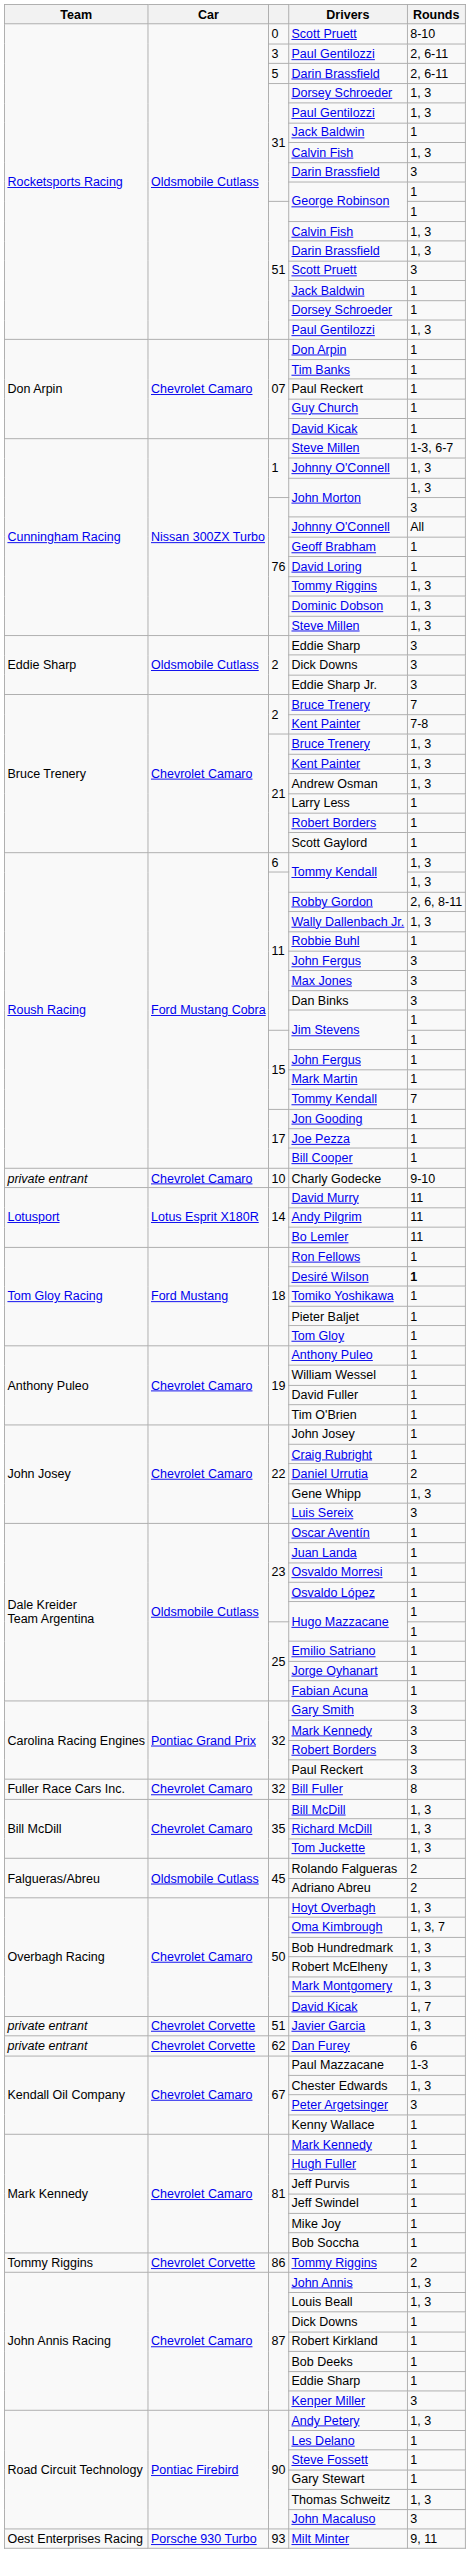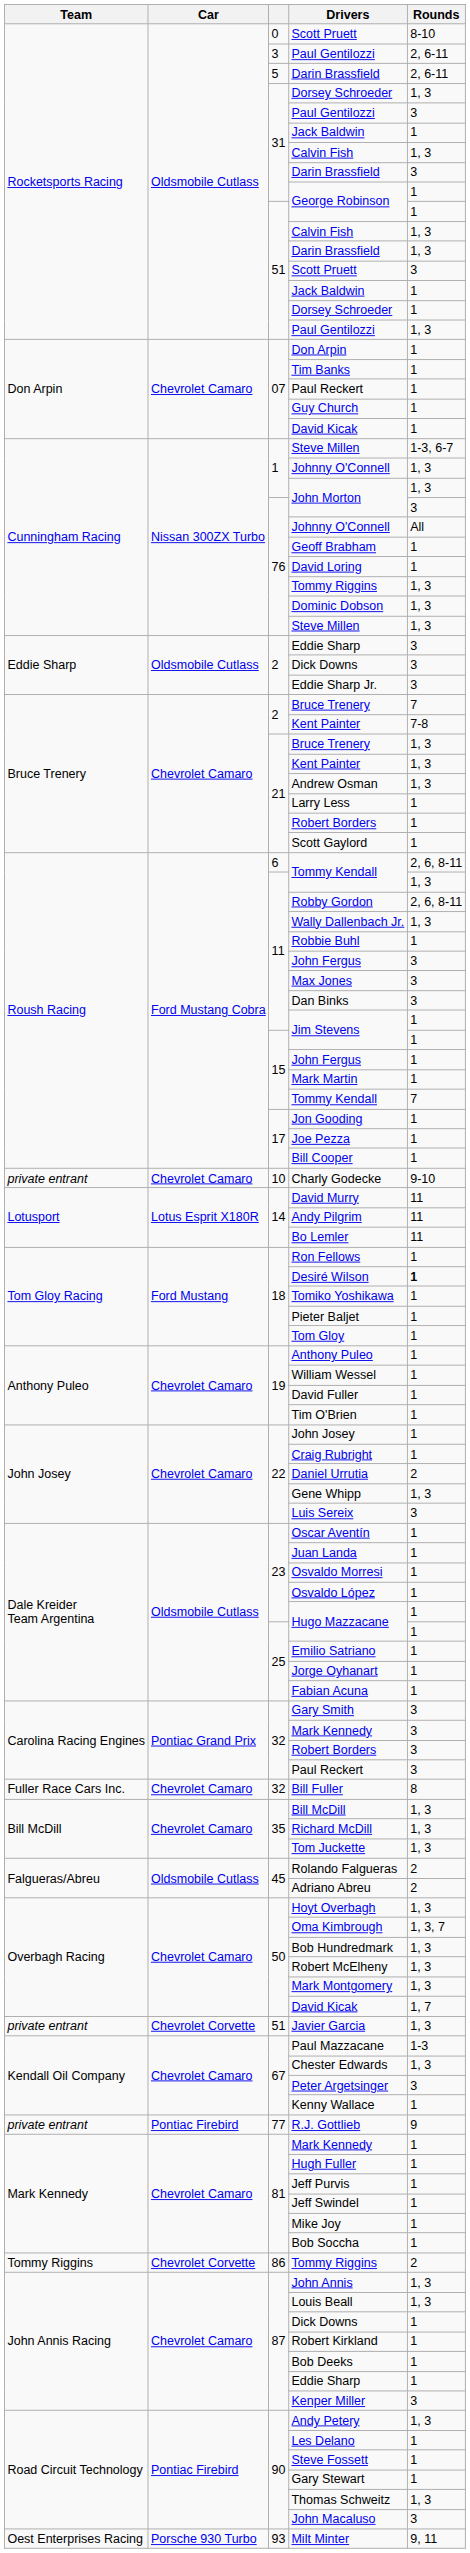 <table class="wikitable" style="font-size: 85%">
 <tr>
 <th>Team</th>
 <th>Car</th>
 <th></th>
 <th>Drivers</th>
 <th>Rounds</th>
 </tr>
 <tr>
 <td rowspan="16"> <a href='#'>Rocketsports Racing</a></td>
 <td rowspan="16"><a href='#'>Oldsmobile Cutlass</a></td>
 <td>0</td>
 <td> <a href='#'>Scott Pruett</a></td>
 <td>8-10</td>
 </tr>
 <tr>
 <td>3</td>
 <td> <a href='#'>Paul Gentilozzi</a></td>
 <td>2, 6-11</td>
 </tr>
 <tr>
 <td>5</td>
 <td> <a href='#'>Darin Brassfield</a></td>
 <td>2, 6-11</td>
 </tr>
 <tr>
 <td rowspan="6">31</td>
 <td> <a href='#'>Dorsey Schroeder</a></td>
 <td>1, 3</td>
 </tr>
 <tr>
 <td> <a href='#'>Paul Gentilozzi</a></td>
-<td>1, 3</td>
+<td>3</td>
 </tr>
 <tr>
 <td> <a href='#'>Jack Baldwin</a></td>
 <td>1</td>
 </tr>
 <tr>
 <td> <a href='#'>Calvin Fish</a></td>
 <td>1, 3</td>
 </tr>
 <tr>
 <td> <a href='#'>Darin Brassfield</a></td>
 <td>3</td>
 </tr>
 <tr>
 <td rowspan="2"> <a href='#'>George Robinson</a></td>
 <td>1</td>
 </tr>
 <tr>
 <td rowspan="7">51</td>
 <td>1</td>
 </tr>
 <tr>
 <td> <a href='#'>Calvin Fish</a></td>
 <td>1, 3</td>
 </tr>
 <tr>
 <td> <a href='#'>Darin Brassfield</a></td>
 <td>1, 3</td>
 </tr>
 <tr>
 <td> <a href='#'>Scott Pruett</a></td>
 <td>3</td>
 </tr>
 <tr>
 <td> <a href='#'>Jack Baldwin</a></td>
 <td>1</td>
 </tr>
 <tr>
 <td> <a href='#'>Dorsey Schroeder</a></td>
 <td>1</td>
 </tr>
 <tr>
 <td> <a href='#'>Paul Gentilozzi</a></td>
 <td>1, 3</td>
 </tr>
 <tr>
 <td rowspan="5"> Don Arpin</td>
 <td rowspan="5"><a href='#'>Chevrolet Camaro</a></td>
 <td rowspan="5">07</td>
 <td> <a href='#'>Don Arpin</a></td>
 <td>1</td>
 </tr>
 <tr>
 <td> <a href='#'>Tim Banks</a></td>
 <td>1</td>
 </tr>
 <tr>
 <td> Paul Reckert</td>
 <td>1</td>
 </tr>
 <tr>
 <td> <a href='#'>Guy Church</a></td>
 <td>1</td>
 </tr>
 <tr>
 <td> <a href='#'>David Kicak</a></td>
 <td>1</td>
 </tr>
 <tr>
 <td rowspan="10"> <a href='#'>Cunningham Racing</a></td>
 <td rowspan="10"><a href='#'>Nissan 300ZX Turbo</a></td>
 <td rowspan="3">1</td>
 <td> <a href='#'>Steve Millen</a></td>
 <td>1-3, 6-7</td>
 </tr>
 <tr>
 <td> <a href='#'>Johnny O'Connell</a></td>
 <td>1, 3</td>
 </tr>
 <tr>
 <td rowspan="2"> <a href='#'>John Morton</a></td>
 <td>1, 3</td>
 </tr>
 <tr>
 <td rowspan="7">76</td>
 <td>3</td>
 </tr>
 <tr>
 <td> <a href='#'>Johnny O'Connell</a></td>
 <td>All</td>
 </tr>
 <tr>
 <td> <a href='#'>Geoff Brabham</a></td>
 <td>1</td>
 </tr>
 <tr>
 <td> <a href='#'>David Loring</a></td>
 <td>1</td>
 </tr>
 <tr>
 <td> <a href='#'>Tommy Riggins</a></td>
 <td>1, 3</td>
 </tr>
 <tr>
 <td> <a href='#'>Dominic Dobson</a></td>
 <td>1, 3</td>
 </tr>
 <tr>
 <td> <a href='#'>Steve Millen</a></td>
 <td>1, 3</td>
 </tr>
 <tr>
 <td rowspan="3"> Eddie Sharp</td>
 <td rowspan="3"><a href='#'>Oldsmobile Cutlass</a></td>
 <td rowspan="3">2</td>
 <td> Eddie Sharp</td>
 <td>3</td>
 </tr>
 <tr>
 <td> Dick Downs</td>
 <td>3</td>
 </tr>
 <tr>
 <td> Eddie Sharp Jr.</td>
 <td>3</td>
 </tr>
 <tr>
 <td rowspan="8"> Bruce Trenery</td>
 <td rowspan="8"><a href='#'>Chevrolet Camaro</a></td>
 <td rowspan="2">2</td>
 <td> <a href='#'>Bruce Trenery</a></td>
 <td>7</td>
 </tr>
 <tr>
 <td> <a href='#'>Kent Painter</a></td>
 <td>7-8</td>
 </tr>
 <tr>
 <td rowspan="6">21</td>
 <td> <a href='#'>Bruce Trenery</a></td>
 <td>1, 3</td>
 </tr>
 <tr>
 <td> <a href='#'>Kent Painter</a></td>
 <td>1, 3</td>
 </tr>
 <tr>
 <td> Andrew Osman</td>
 <td>1, 3</td>
 </tr>
 <tr>
 <td> Larry Less</td>
 <td>1</td>
 </tr>
 <tr>
 <td> <a href='#'>Robert Borders</a></td>
 <td>1</td>
 </tr>
 <tr>
 <td> Scott Gaylord</td>
 <td>1</td>
 </tr>
 <tr>
 <td rowspan="16"> <a href='#'>Roush Racing</a></td>
 <td rowspan="16"><a href='#'>Ford Mustang Cobra</a></td>
 <td>6</td>
 <td rowspan="2"> <a href='#'>Tommy Kendall</a></td>
-<td>1, 3</td>
+<td>2, 6, 8-11</td>
 </tr>
 <tr>
 <td rowspan="8">11</td>
 <td>1, 3</td>
 </tr>
 <tr>
 <td> <a href='#'>Robby Gordon</a></td>
 <td>2, 6, 8-11</td>
 </tr>
 <tr>
 <td> <a href='#'>Wally Dallenbach Jr.</a></td>
 <td>1, 3</td>
 </tr>
 <tr>
 <td> <a href='#'>Robbie Buhl</a></td>
 <td>1</td>
 </tr>
 <tr>
 <td> <a href='#'>John Fergus</a></td>
 <td>3</td>
 </tr>
 <tr>
 <td> <a href='#'>Max Jones</a></td>
 <td>3</td>
 </tr>
 <tr>
 <td> Dan Binks</td>
 <td>3</td>
 </tr>
 <tr>
 <td rowspan="2"> <a href='#'>Jim Stevens</a></td>
 <td>1</td>
 </tr>
 <tr>
 <td rowspan="4">15</td>
 <td>1</td>
 </tr>
 <tr>
 <td> <a href='#'>John Fergus</a></td>
 <td>1</td>
 </tr>
 <tr>
 <td> <a href='#'>Mark Martin</a></td>
 <td>1</td>
 </tr>
 <tr>
 <td> <a href='#'>Tommy Kendall</a></td>
 <td>7</td>
 </tr>
 <tr>
 <td rowspan="3">17</td>
 <td> <a href='#'>Jon Gooding</a></td>
 <td>1</td>
 </tr>
 <tr>
 <td> <a href='#'>Joe Pezza</a></td>
 <td>1</td>
 </tr>
 <tr>
 <td> <a href='#'>Bill Cooper</a></td>
 <td>1</td>
 </tr>
 <tr>
 <td><em>private entrant</em></td>
 <td><a href='#'>Chevrolet Camaro</a></td>
 <td>10</td>
 <td> Charly Godecke</td>
 <td>9-10</td>
 </tr>
 <tr>
 <td rowspan="3"> <a href='#'>Lotusport</a></td>
 <td rowspan="3"><a href='#'>Lotus Esprit X180R</a></td>
 <td rowspan="3">14</td>
 <td> <a href='#'>David Murry</a></td>
 <td>11</td>
 </tr>
 <tr>
 <td> <a href='#'>Andy Pilgrim</a></td>
 <td>11</td>
 </tr>
 <tr>
 <td> <a href='#'>Bo Lemler</a></td>
 <td>11</td>
 </tr>
 <tr>
 <td rowspan="5"> <a href='#'>Tom Gloy Racing</a></td>
 <td rowspan="5"><a href='#'>Ford Mustang</a></td>
 <td rowspan="5">18</td>
 <td> <a href='#'>Ron Fellows</a></td>
 <td>1</td>
 </tr>
 <tr>
 <td> <a href='#'>Desiré Wilson</a></td>
 <td><strong>1</strong></td>
 </tr>
 <tr>
 <td><a href='#'>Tomiko Yoshikawa</a></td>
 <td>1</td>
 </tr>
 <tr>
 <td> Pieter Baljet</td>
 <td>1</td>
 </tr>
 <tr>
 <td> <a href='#'>Tom Gloy</a></td>
 <td>1</td>
 </tr>
 <tr>
 <td rowspan="4"> Anthony Puleo</td>
 <td rowspan="4"><a href='#'>Chevrolet Camaro</a></td>
 <td rowspan="4">19</td>
 <td> <a href='#'>Anthony Puleo</a></td>
 <td>1</td>
 </tr>
 <tr>
 <td> William Wessel</td>
 <td>1</td>
 </tr>
 <tr>
 <td> David Fuller</td>
 <td>1</td>
 </tr>
 <tr>
 <td> Tim O'Brien</td>
 <td>1</td>
 </tr>
 <tr>
 <td rowspan="5"> John Josey</td>
 <td rowspan="5"><a href='#'>Chevrolet Camaro</a></td>
 <td rowspan="5">22</td>
 <td> John Josey</td>
 <td>1</td>
 </tr>
 <tr>
 <td> <a href='#'>Craig Rubright</a></td>
 <td>1</td>
 </tr>
 <tr>
 <td> <a href='#'>Daniel Urrutia</a></td>
 <td>2</td>
 </tr>
 <tr>
 <td> Gene Whipp</td>
 <td>1, 3</td>
 </tr>
 <tr>
 <td> <a href='#'>Luis Sereix</a></td>
 <td>3</td>
 </tr>
 <tr>
 <td rowspan="9"> Dale Kreider<br> Team Argentina</td>
 <td rowspan="9"><a href='#'>Oldsmobile Cutlass</a></td>
 <td rowspan="5">23</td>
 <td> <a href='#'>Oscar Aventín</a></td>
 <td>1</td>
 </tr>
 <tr>
 <td> <a href='#'>Juan Landa</a></td>
 <td>1</td>
 </tr>
 <tr>
 <td> <a href='#'>Osvaldo Morresi</a></td>
 <td>1</td>
 </tr>
 <tr>
 <td> <a href='#'>Osvaldo López</a></td>
 <td>1</td>
 </tr>
 <tr>
 <td rowspan="2"> <a href='#'>Hugo Mazzacane</a></td>
 <td>1</td>
 </tr>
 <tr>
 <td rowspan="4">25</td>
 <td>1</td>
 </tr>
 <tr>
 <td> <a href='#'>Emilio Satriano</a></td>
 <td>1</td>
 </tr>
 <tr>
 <td> <a href='#'>Jorge Oyhanart</a></td>
 <td>1</td>
 </tr>
 <tr>
 <td> <a href='#'>Fabian Acuna</a></td>
 <td>1</td>
 </tr>
 <tr>
 <td rowspan="4"> Carolina Racing Engines</td>
 <td rowspan="4"><a href='#'>Pontiac Grand Prix</a></td>
 <td rowspan="4">32</td>
 <td> <a href='#'>Gary Smith</a></td>
 <td>3</td>
 </tr>
 <tr>
 <td> <a href='#'>Mark Kennedy</a></td>
 <td>3</td>
 </tr>
 <tr>
 <td> <a href='#'>Robert Borders</a></td>
 <td>3</td>
 </tr>
 <tr>
 <td> Paul Reckert</td>
 <td>3</td>
 </tr>
 <tr>
 <td> Fuller Race Cars Inc.</td>
 <td><a href='#'>Chevrolet Camaro</a></td>
 <td>32</td>
 <td> <a href='#'>Bill Fuller</a></td>
 <td>8</td>
 </tr>
 <tr>
 <td rowspan="3"> Bill McDill</td>
 <td rowspan="3"><a href='#'>Chevrolet Camaro</a></td>
 <td rowspan="3">35</td>
 <td> <a href='#'>Bill McDill</a></td>
 <td>1, 3</td>
 </tr>
 <tr>
 <td> <a href='#'>Richard McDill</a></td>
 <td>1, 3</td>
 </tr>
 <tr>
 <td> <a href='#'>Tom Juckette</a></td>
 <td>1, 3</td>
 </tr>
 <tr>
 <td rowspan="2"> Falgueras/Abreu</td>
 <td rowspan="2"><a href='#'>Oldsmobile Cutlass</a></td>
 <td rowspan="2">45</td>
 <td> Rolando Falgueras</td>
 <td>2</td>
 </tr>
 <tr>
 <td> Adriano Abreu</td>
 <td>2</td>
 </tr>
 <tr>
 <td rowspan="6"> Overbagh Racing</td>
 <td rowspan="6"><a href='#'>Chevrolet Camaro</a></td>
 <td rowspan="6">50</td>
 <td> <a href='#'>Hoyt Overbagh</a></td>
 <td>1, 3</td>
 </tr>
 <tr>
 <td> <a href='#'>Oma Kimbrough</a></td>
 <td>1, 3, 7</td>
 </tr>
 <tr>
 <td> Bob Hundredmark</td>
 <td>1, 3</td>
 </tr>
 <tr>
 <td> Robert McElheny</td>
 <td>1, 3</td>
 </tr>
 <tr>
 <td> <a href='#'>Mark Montgomery</a></td>
 <td>1, 3</td>
 </tr>
 <tr>
 <td> <a href='#'>David Kicak</a></td>
 <td>1, 7</td>
 </tr>
 <tr>
 <td><em>private entrant</em></td>
 <td><a href='#'>Chevrolet Corvette</a></td>
 <td>51</td>
 <td> <a href='#'>Javier Garcia</a></td>
 <td>1, 3</td>
 </tr>
 <tr>
-<td><em>private entrant</em></td>
-<td><a href='#'>Chevrolet Corvette</a></td>
-<td>62</td>
-<td> <a href='#'>Dan Furey</a></td>
-<td>6</td>
-</tr>
-<tr>
 <td rowspan="4"> Kendall Oil Company</td>
 <td rowspan="4"><a href='#'>Chevrolet Camaro</a></td>
 <td rowspan="4">67</td>
 <td> Paul Mazzacane</td>
 <td>1-3</td>
 </tr>
 <tr>
 <td> Chester Edwards</td>
 <td>1, 3</td>
 </tr>
 <tr>
 <td> <a href='#'>Peter Argetsinger</a></td>
 <td>3</td>
 </tr>
 <tr>
 <td> Kenny Wallace</td>
 <td>1</td>
+</tr>
+<tr>
+<td><em>private entrant</em></td>
+<td><a href='#'>Pontiac Firebird</a></td>
+<td>77</td>
+<td> <a href='#'>R.J. Gottlieb</a></td>
+<td>9</td>
 </tr>
 <tr>
 <td rowspan="6"> Mark Kennedy</td>
 <td rowspan="6"><a href='#'>Chevrolet Camaro</a></td>
 <td rowspan="6">81</td>
 <td> <a href='#'>Mark Kennedy</a></td>
 <td>1</td>
 </tr>
 <tr>
 <td> <a href='#'>Hugh Fuller</a></td>
 <td>1</td>
 </tr>
 <tr>
 <td> Jeff Purvis</td>
 <td>1</td>
 </tr>
 <tr>
 <td> Jeff Swindel</td>
 <td>1</td>
 </tr>
 <tr>
 <td> Mike Joy</td>
 <td>1</td>
 </tr>
 <tr>
 <td> Bob Soccha</td>
 <td>1</td>
 </tr>
 <tr>
 <td> Tommy Riggins</td>
 <td><a href='#'>Chevrolet Corvette</a></td>
 <td>86</td>
 <td> <a href='#'>Tommy Riggins</a></td>
 <td>2</td>
 </tr>
 <tr>
 <td rowspan="7"> John Annis Racing</td>
 <td rowspan="7"><a href='#'>Chevrolet Camaro</a></td>
 <td rowspan="7">87</td>
 <td> <a href='#'>John Annis</a></td>
 <td>1, 3</td>
 </tr>
 <tr>
 <td> Louis Beall</td>
 <td>1, 3</td>
 </tr>
 <tr>
 <td> Dick Downs</td>
 <td>1</td>
 </tr>
 <tr>
 <td> Robert Kirkland</td>
 <td>1</td>
 </tr>
 <tr>
 <td> Bob Deeks</td>
 <td>1</td>
 </tr>
 <tr>
 <td> Eddie Sharp</td>
 <td>1</td>
 </tr>
 <tr>
 <td> <a href='#'>Kenper Miller</a></td>
 <td>3</td>
 </tr>
 <tr>
 <td rowspan="6"> Road Circuit Technology</td>
 <td rowspan="6"><a href='#'>Pontiac Firebird</a></td>
 <td rowspan="6">90</td>
 <td> <a href='#'>Andy Petery</a></td>
 <td>1, 3</td>
 </tr>
 <tr>
 <td> <a href='#'>Les Delano</a></td>
 <td>1</td>
 </tr>
 <tr>
 <td> <a href='#'>Steve Fossett</a></td>
 <td>1</td>
 </tr>
 <tr>
 <td> Gary Stewart</td>
 <td>1</td>
 </tr>
 <tr>
 <td> Thomas Schweitz</td>
 <td>1, 3</td>
 </tr>
 <tr>
 <td> <a href='#'>John Macaluso</a></td>
 <td>3</td>
 </tr>
 <tr>
 <td> Oest Enterprises Racing</td>
 <td><a href='#'>Porsche 930 Turbo</a></td>
 <td>93</td>
 <td> <a href='#'>Milt Minter</a></td>
 <td>9, 11</td>
 </tr>
 </table>
